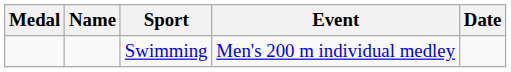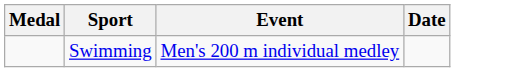 <table class="wikitable sortable" style="font-size:95%">
 <tr>
 <th>Medal</th>
-<th>Name</th>
 <th>Sport</th>
 <th>Event</th>
 <th>Date</th>
 </tr>
 <tr>
 <td></td>
-<td></td>
 <td><a href='#'>Swimming</a></td>
 <td><a href='#'>Men's 200 m individual medley</a></td>
 <td></td>
 </tr>
 </table>
